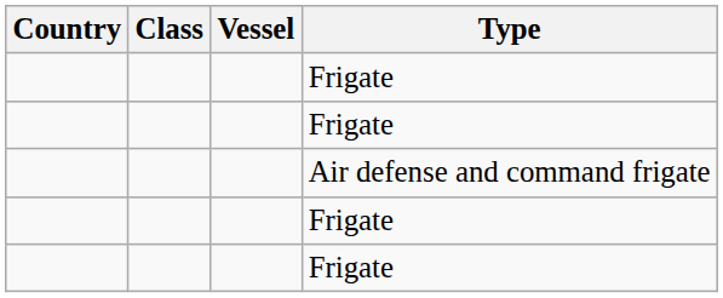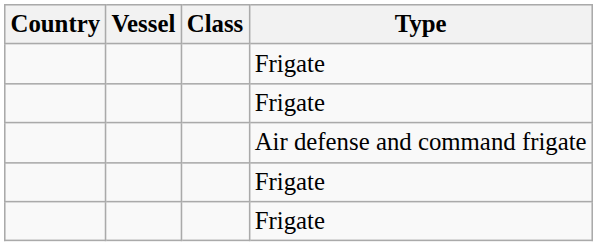 <table class="wikitable">
 <tr>
 <th>Country</th>
+<th>Vessel</th>
 <th>Class</th>
-<th>Vessel</th>
 <th>Type</th>
 </tr>
 <tr>
 <td></td>
 <td></td>
 <td></td>
 <td>Frigate</td>
 </tr>
 <tr>
 <td></td>
 <td></td>
 <td></td>
 <td>Frigate</td>
 </tr>
 <tr>
 <td></td>
 <td></td>
 <td></td>
 <td>Air defense and command frigate</td>
 </tr>
 <tr>
 <td></td>
 <td></td>
 <td></td>
 <td>Frigate</td>
 </tr>
 <tr>
 <td></td>
 <td></td>
 <td></td>
 <td>Frigate</td>
 </tr>
 </table>
